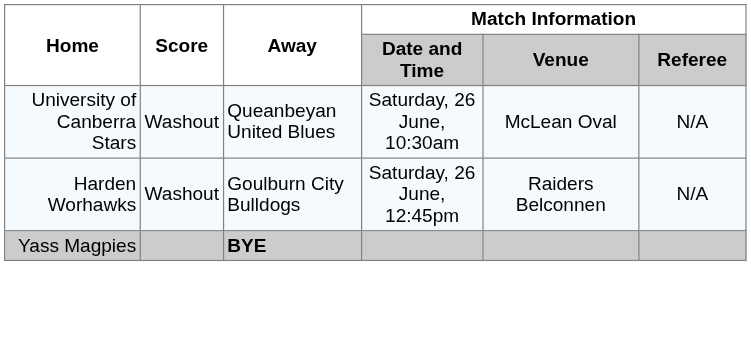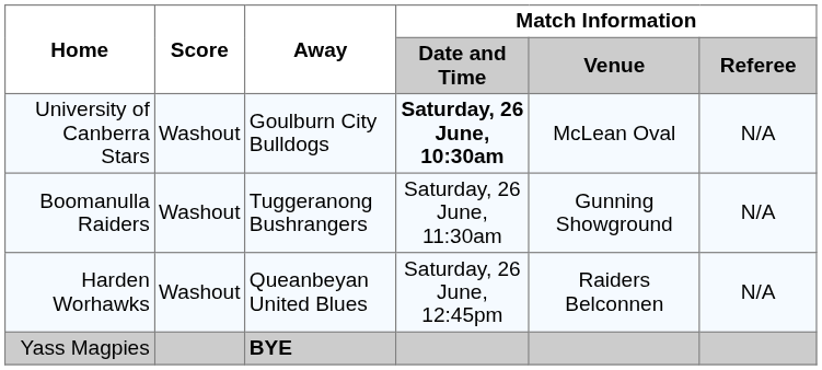 <table border="1" cellpadding="3" cellspacing="0" width="100%" style="border-collapse:collapse;  text-align:center;">
 <tr>
 <th rowspan="2" width="19%">Home</th>
 <th rowspan="2" width="8%">Score</th>
 <th rowspan="2" width="19%">Away</th>
 <th colspan="3">Match Information</th>
 </tr>
 <tr bgcolor="#CCCCCC">
 <th width="17%">Date and Time</th>
 <th width="22%">Venue</th>
 <th width="50%">Referee</th>
 </tr>
 <tr style="text-align:center; background:#f5faff;">
 <td align="right">University of Canberra Stars </td>
 <td>Washout</td>
-<td align="left"> Queanbeyan United Blues</td>
-<td>Saturday, 26 June, 10:30am</td>
+<td align="left"> Goulburn City Bulldogs</td>
+<td><strong>Saturday, 26 June, 10:30am</strong></td>
 <td>McLean Oval</td>
+<td>N/A</td>
+</tr>
+<tr style="text-align:center; background:#f5faff;">
+<td align="right">Boomanulla Raiders </td>
+<td>Washout</td>
+<td align="left"> Tuggeranong Bushrangers</td>
+<td>Saturday, 26 June, 11:30am</td>
+<td>Gunning Showground</td>
 <td>N/A</td>
 </tr>
 <tr style="text-align:center; background:#f5faff;">
 <td align="right">Harden Worhawks </td>
 <td>Washout</td>
-<td align="left"> Goulburn City Bulldogs</td>
+<td align="left"> Queanbeyan United Blues</td>
 <td>Saturday, 26 June, 12:45pm</td>
 <td>Raiders Belconnen</td>
 <td>N/A</td>
 </tr>
 <tr style="text-align:center; background:#CCCCCC;">
 <td align="right">Yass Magpies </td>
 <td></td>
 <td align="left"><strong>BYE</strong></td>
 <td></td>
 <td></td>
 <td></td>
 </tr>
 </table>
